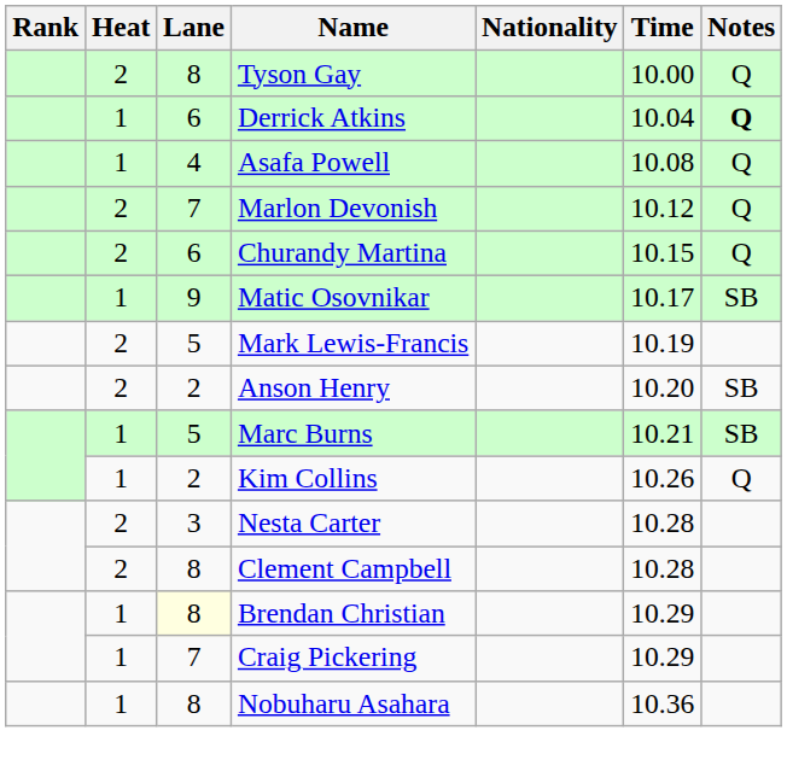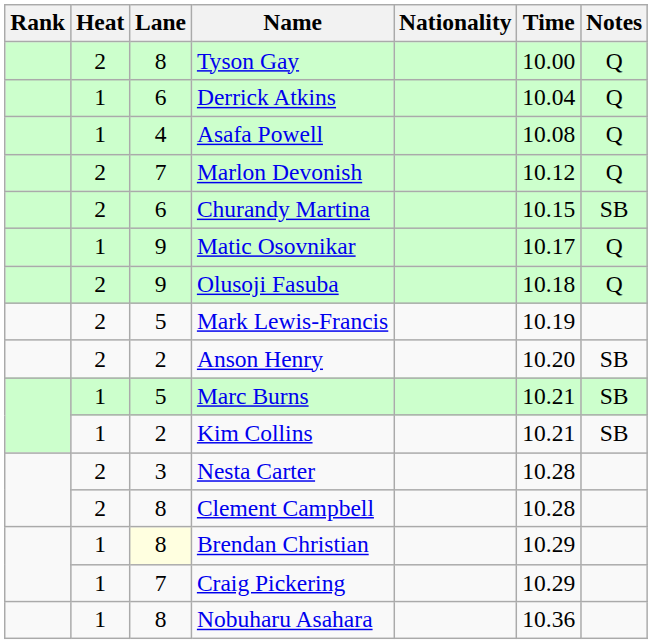 <table class="wikitable sortable" style="text-align:center" style="text-align:center">
 <tr>
 <th>Rank</th>
 <th>Heat</th>
 <th>Lane</th>
 <th>Name</th>
 <th>Nationality</th>
 <th>Time</th>
 <th>Notes</th>
 </tr>
 <tr bgcolor=ccffcc>
 <td></td>
 <td>2</td>
 <td>8</td>
 <td align=left><a href='#'>Tyson Gay</a></td>
 <td align=left></td>
 <td>10.00</td>
 <td>Q</td>
 </tr>
 <tr bgcolor=ccffcc>
 <td></td>
 <td>1</td>
 <td>6</td>
 <td align=left><a href='#'>Derrick Atkins</a></td>
 <td align=left></td>
 <td>10.04</td>
-<td><strong>Q</strong></td>
+<td>Q</td>
 </tr>
 <tr bgcolor=ccffcc>
 <td></td>
 <td>1</td>
 <td>4</td>
 <td align=left><a href='#'>Asafa Powell</a></td>
 <td align=left></td>
 <td>10.08</td>
 <td>Q</td>
 </tr>
 <tr bgcolor=ccffcc>
 <td></td>
 <td>2</td>
 <td>7</td>
 <td align=left><a href='#'>Marlon Devonish</a></td>
 <td align=left></td>
 <td>10.12</td>
 <td>Q</td>
 </tr>
 <tr bgcolor=ccffcc>
 <td></td>
 <td>2</td>
 <td>6</td>
 <td align=left><a href='#'>Churandy Martina</a></td>
 <td align=left></td>
 <td>10.15</td>
-<td>Q</td>
+<td>SB</td>
 </tr>
 <tr bgcolor=ccffcc>
 <td></td>
 <td>1</td>
 <td>9</td>
 <td align=left><a href='#'>Matic Osovnikar</a></td>
 <td align=left></td>
 <td>10.17</td>
-<td>SB</td>
+<td>Q</td>
+</tr>
+<tr bgcolor=ccffcc>
+<td></td>
+<td>2</td>
+<td>9</td>
+<td align=left><a href='#'>Olusoji Fasuba</a></td>
+<td align=left></td>
+<td>10.18</td>
+<td>Q</td>
 </tr>
 <tr>
 <td></td>
 <td>2</td>
 <td>5</td>
 <td align=left><a href='#'>Mark Lewis-Francis</a></td>
 <td align=left></td>
 <td>10.19</td>
 <td></td>
 </tr>
 <tr>
 <td></td>
 <td>2</td>
 <td>2</td>
 <td align=left><a href='#'>Anson Henry</a></td>
 <td align=left></td>
 <td>10.20</td>
 <td>SB</td>
 </tr>
 <tr bgcolor=ccffcc>
 <td rowspan="2"></td>
 <td>1</td>
 <td>5</td>
 <td align=left><a href='#'>Marc Burns</a></td>
 <td align=left></td>
 <td>10.21</td>
 <td>SB</td>
 </tr>
 <tr>
 <td>1</td>
 <td>2</td>
 <td align=left><a href='#'>Kim Collins</a></td>
 <td align=left></td>
-<td>10.26</td>
-<td>Q</td>
+<td>10.21</td>
+<td>SB</td>
 </tr>
 <tr>
 <td rowspan="2"></td>
 <td>2</td>
 <td>3</td>
 <td align=left><a href='#'>Nesta Carter</a></td>
 <td align=left></td>
 <td>10.28</td>
 <td></td>
 </tr>
 <tr>
 <td>2</td>
 <td>8</td>
 <td align=left><a href='#'>Clement Campbell</a></td>
 <td align=left></td>
 <td>10.28</td>
 <td></td>
 </tr>
 <tr>
 <td rowspan="2"></td>
 <td>1</td>
 <td style="background: lightyellow;">8</td>
 <td align=left><a href='#'>Brendan Christian</a></td>
 <td align=left></td>
 <td>10.29</td>
 <td></td>
 </tr>
 <tr>
 <td>1</td>
 <td>7</td>
 <td align=left><a href='#'>Craig Pickering</a></td>
 <td align=left></td>
 <td>10.29</td>
 <td></td>
 </tr>
 <tr>
 <td></td>
 <td>1</td>
 <td>8</td>
 <td align=left><a href='#'>Nobuharu Asahara</a></td>
 <td align=left></td>
 <td>10.36</td>
 <td></td>
 </tr>
 </table>
